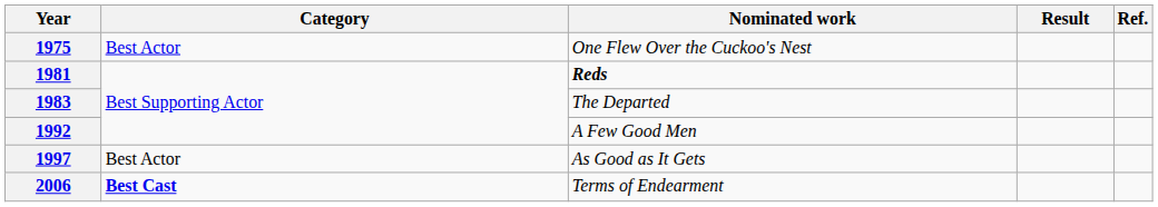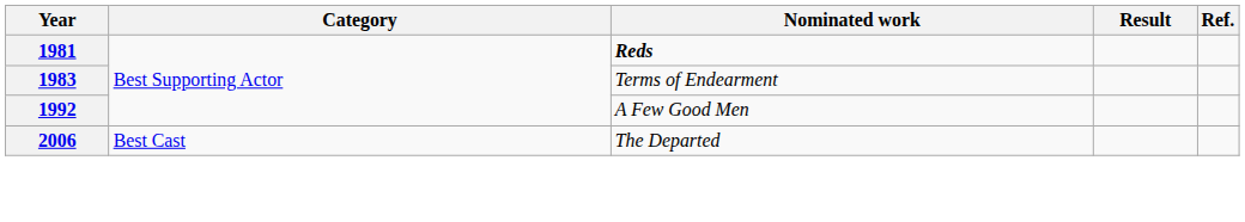 <table class=wikitable>
 <tr>
 <th scope="col" style="width:5em;">Year</th>
 <th scope="col" style="width:26em;">Category</th>
 <th scope="col" style="width:25em;">Nominated work</th>
 <th scope="col" style="width:5em;">Result</th>
 <th>Ref.</th>
-</tr>
-<tr>
-<th scope="row"><a href='#'>1975</a></th>
-<td><a href='#'>Best Actor</a></td>
-<td><em>One Flew Over the Cuckoo's Nest</em></td>
-<td></td>
-<td style="text-align:center;"></td>
 </tr>
 <tr>
 <th scope="row"><a href='#'>1981</a></th>
 <td rowspan="3"><a href='#'>Best Supporting Actor</a></td>
 <td><strong><em>Reds</em></strong></td>
 <td></td>
 <td style="text-align:center;"></td>
 </tr>
 <tr>
 <th scope="row"><a href='#'>1983</a></th>
-<td><em>The Departed</em></td>
+<td><em>Terms of Endearment</em></td>
 <td></td>
 <td style="text-align:center;"></td>
 </tr>
 <tr>
 <th scope="row"><a href='#'>1992</a></th>
 <td><em>A Few Good Men</em></td>
 <td></td>
 <td style="text-align:center;"></td>
 </tr>
 <tr>
-<th scope="row"><a href='#'>1997</a></th>
-<td>Best Actor</td>
-<td><em>As Good as It Gets</em></td>
-<td></td>
-<td style="text-align:center;"></td>
-</tr>
-<tr>
 <th scope="row"><a href='#'>2006</a></th>
-<td><strong><a href='#'>Best Cast</a></strong></td>
-<td><em>Terms of Endearment</em></td>
+<td><a href='#'>Best Cast</a></td>
+<td><em>The Departed</em></td>
 <td></td>
 <td style="text-align:center;"></td>
 </tr>
 </table>
